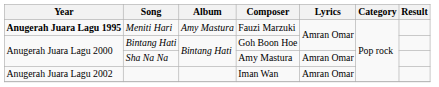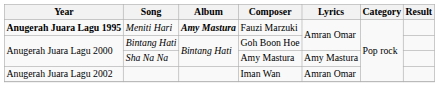 <table class="wikitable">
 <tr>
 <th>Year</th>
 <th>Song</th>
 <th>Album</th>
 <th>Composer</th>
 <th>Lyrics</th>
 <th>Category</th>
 <th>Result</th>
 </tr>
 <tr>
 <td><strong>Anugerah Juara Lagu 1995</strong></td>
 <td><em>Meniti Hari</em></td>
-<td><em>Amy Mastura</em></td>
+<td><strong><em>Amy Mastura</em></strong></td>
 <td>Fauzi Marzuki</td>
 <td rowspan="2">Amran Omar</td>
 <td rowspan="4">Pop rock</td>
 <td></td>
 </tr>
 <tr>
 <td rowspan="2">Anugerah Juara Lagu 2000</td>
 <td><em>Bintang Hati</em></td>
 <td rowspan="2"><em>Bintang Hati</em></td>
 <td>Goh Boon Hoe</td>
 <td></td>
 </tr>
 <tr>
 <td><em>Sha Na Na</em></td>
 <td>Amy Mastura</td>
-<td>Amran Omar</td>
+<td>Amy Mastura</td>
 <td></td>
 </tr>
 <tr>
 <td>Anugerah Juara Lagu 2002</td>
 <td></td>
 <td></td>
 <td>Iman Wan</td>
 <td>Amran Omar</td>
 <td></td>
 </tr>
 <tr>
 </tr>
 </table>
